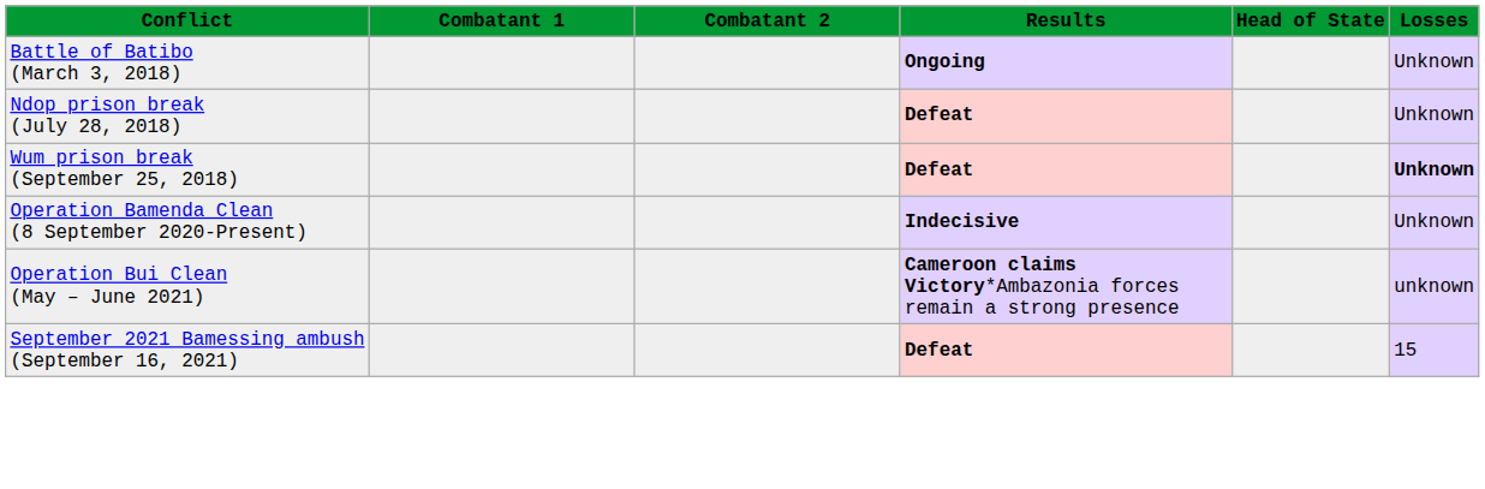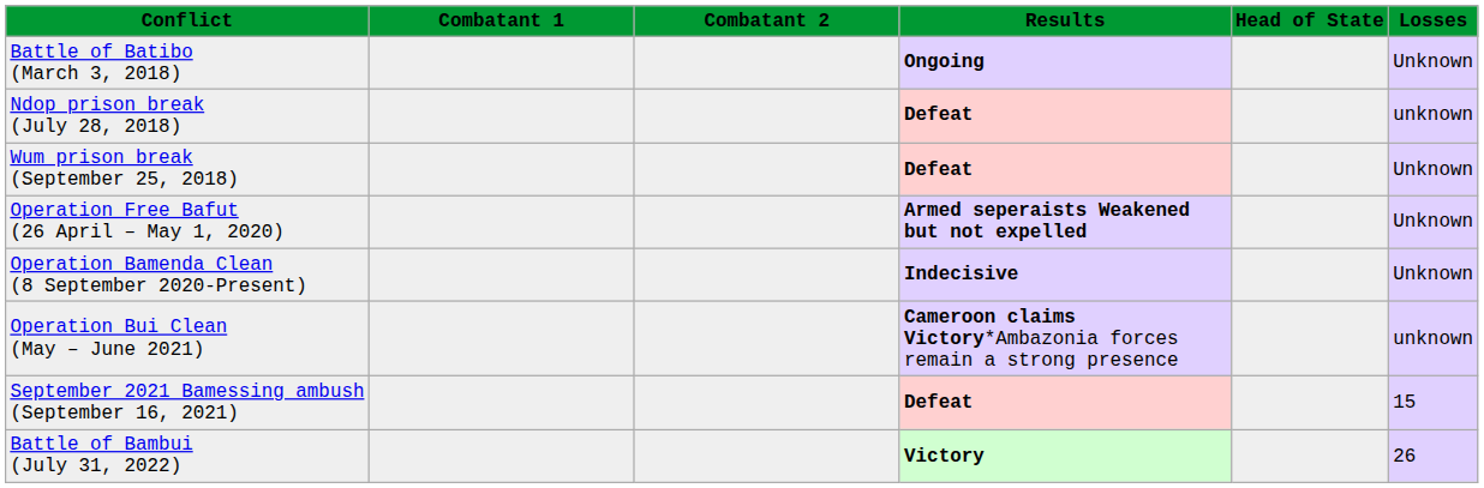 <table class="wikitable">
 <tr>
 <th style="background:#009933" rowspan="1" width=><span>Conflict</span></th>
 <th style="background:#009933" rowspan="1" width=175px><span>Combatant 1</span></th>
 <th style="background:#009933" rowspan="1" width=175px><span>Combatant 2</span></th>
 <th style="background:#009933" rowspan="1" width=220px><span>Results</span></th>
 <th style="background:#009933" rowspan="1" width=><span>Head of State</span></th>
 <th style="background:#009933" rowspan="1" width=><span>Losses</span></th>
 </tr>
 <tr>
 <td style="background:#efefef"><a href='#'>Battle of Batibo</a><br>(March 3, 2018)</td>
 <td style="background:#efefef"></td>
 <td style="background:#efefef"></td>
 <td style="background:#E0D0FF"><strong>Ongoing</strong></td>
 <td style="background:#efefef"></td>
 <td style="background:#E0D0FF">Unknown</td>
 </tr>
 <tr>
 <td style="background:#efefef"><a href='#'>Ndop prison break</a><br>(July 28, 2018)</td>
 <td style="background:#efefef"></td>
 <td style="background:#efefef"></td>
 <td style="background:#FFD0D0"><strong>Defeat</strong></td>
 <td style="background:#efefef"></td>
-<td style="background:#E0D0FF">Unknown</td>
+<td style="background:#E0D0FF">unknown</td>
 </tr>
 <tr>
 <td style="background:#efefef"><a href='#'>Wum prison break</a><br>(September 25, 2018)</td>
 <td style="background:#efefef"></td>
 <td style="background:#efefef"></td>
 <td style="background:#FFD0D0"><strong>Defeat</strong></td>
 <td style="background:#efefef"></td>
-<td style="background:#E0D0FF"><strong>Unknown</strong></td>
+<td style="background:#E0D0FF">Unknown</td>
+</tr>
+<tr>
+<td style="background:#efefef"><a href='#'>Operation Free Bafut</a><br>(26 April – May 1, 2020)</td>
+<td style="background:#efefef"></td>
+<td style="background:#efefef"></td>
+<td style="background:#E0D0FF"><strong>Armed seperaists Weakened but not expelled</strong></td>
+<td style="background:#efefef"></td>
+<td style="background:#E0D0FF">Unknown</td>
 </tr>
 <tr>
 <td style="background:#efefef"><a href='#'>Operation Bamenda Clean</a><br>(8 September 2020-Present)</td>
 <td style="background:#efefef"></td>
 <td style="background:#efefef"></td>
 <td style="background:#E0D0FF"><strong>Indecisive</strong></td>
 <td style="background:#efefef"></td>
 <td style="background:#E0D0FF">Unknown</td>
 </tr>
 <tr>
 <td style="background:#efefef"><a href='#'>Operation Bui Clean</a><br>(May – June 2021)</td>
 <td style="background:#efefef"></td>
 <td style="background:#efefef"></td>
 <td style="background:#E0D0FF"><strong>Cameroon claims Victory</strong>*Ambazonia forces remain a strong presence</td>
 <td style="background:#efefef"></td>
 <td style="background:#E0D0FF">unknown</td>
 </tr>
 <tr>
 <td style="background:#efefef"><a href='#'>September 2021 Bamessing ambush</a><br>(September 16, 2021)</td>
 <td style="background:#efefef"></td>
 <td style="background:#efefef"></td>
 <td style="background:#FFD0D0"><strong>Defeat</strong></td>
 <td style="background:#efefef"></td>
 <td style="background:#E0D0FF">15</td>
 </tr>
+<tr>
+<td style="background:#efefef"><a href='#'>Battle of Bambui</a><br>(July 31, 2022)</td>
+<td style="background:#efefef"></td>
+<td style="background:#efefef"></td>
+<td style="background:#D0FFD0"><strong>Victory</strong></td>
+<td style="background:#efefef"></td>
+<td style="background:#E0D0FF">26</td>
+</tr>
 </table>
